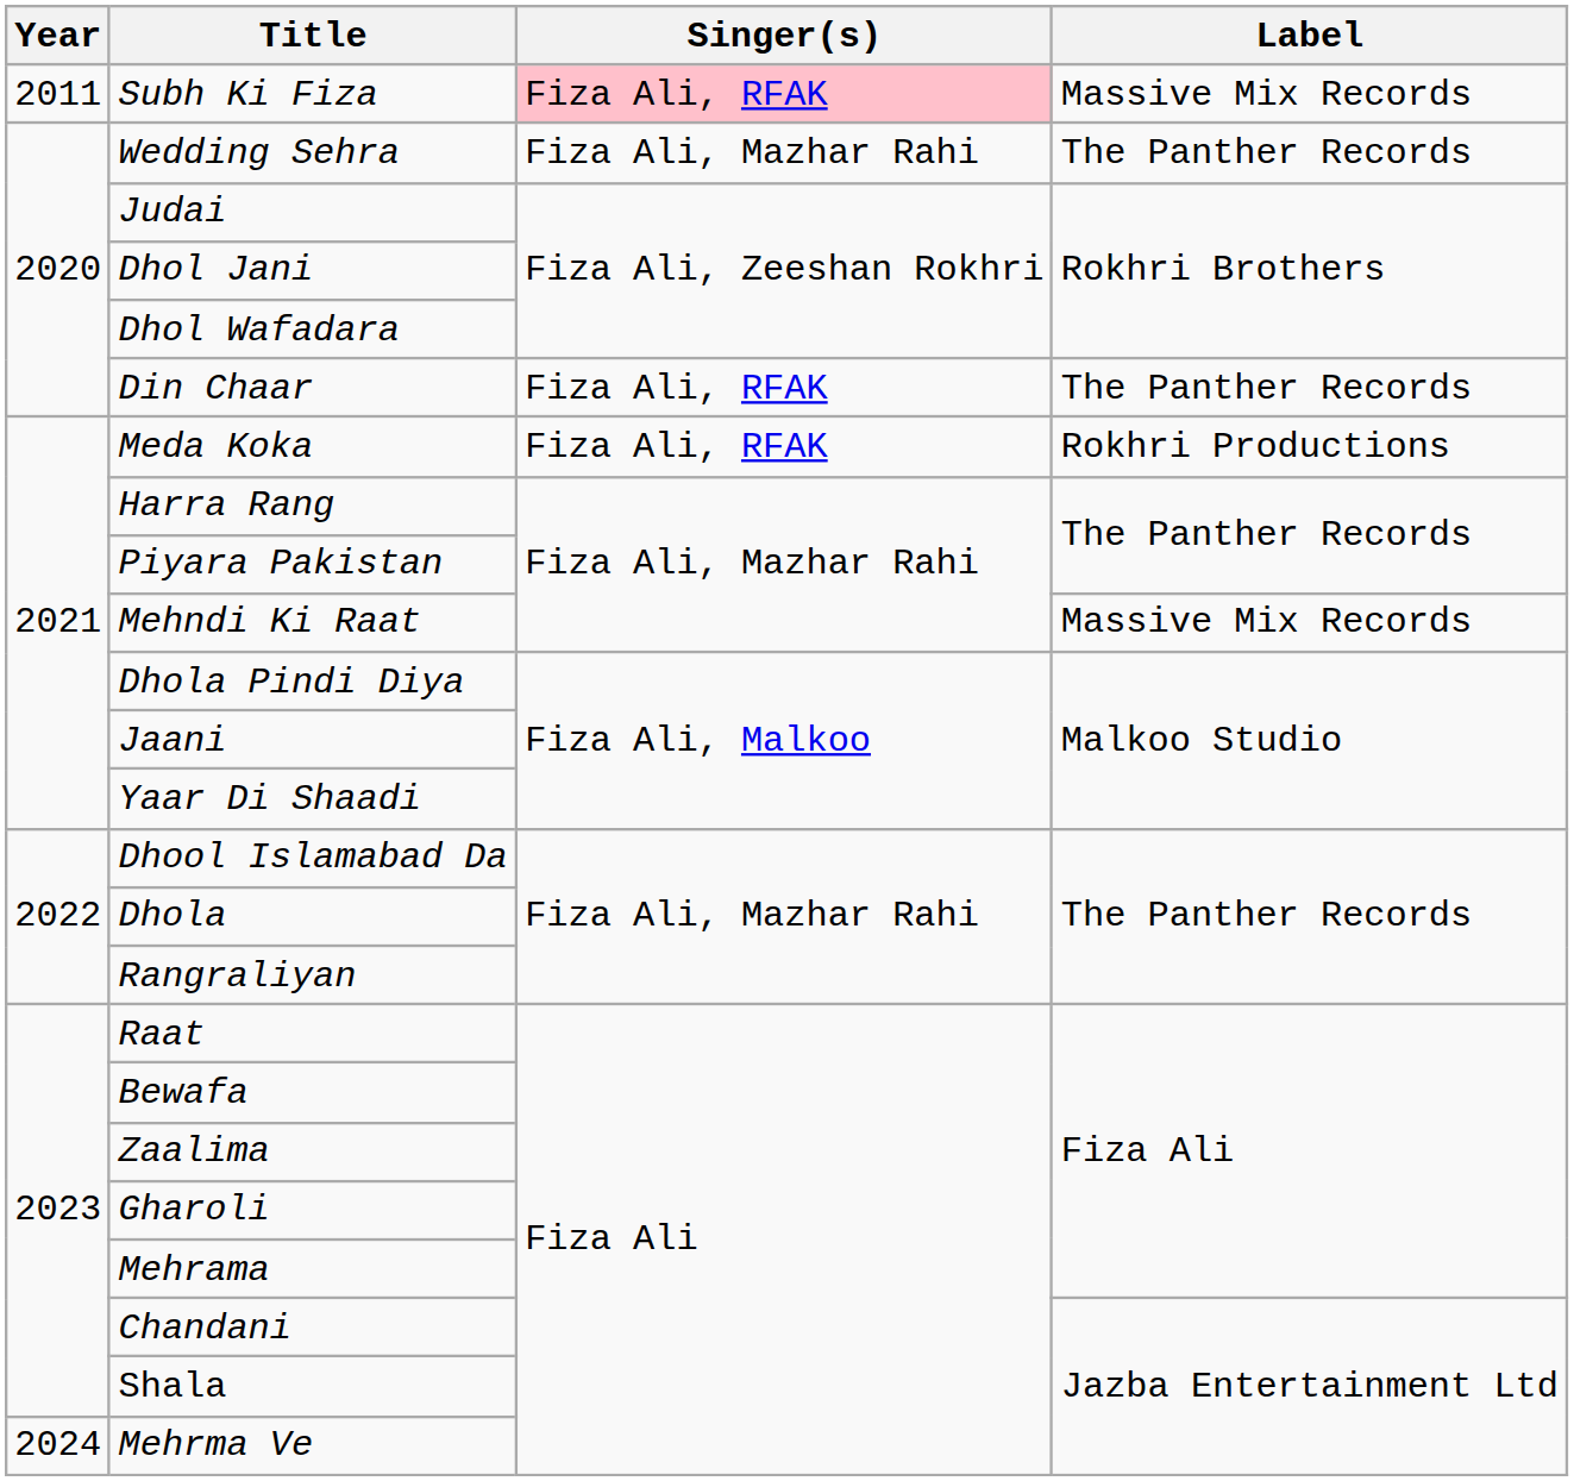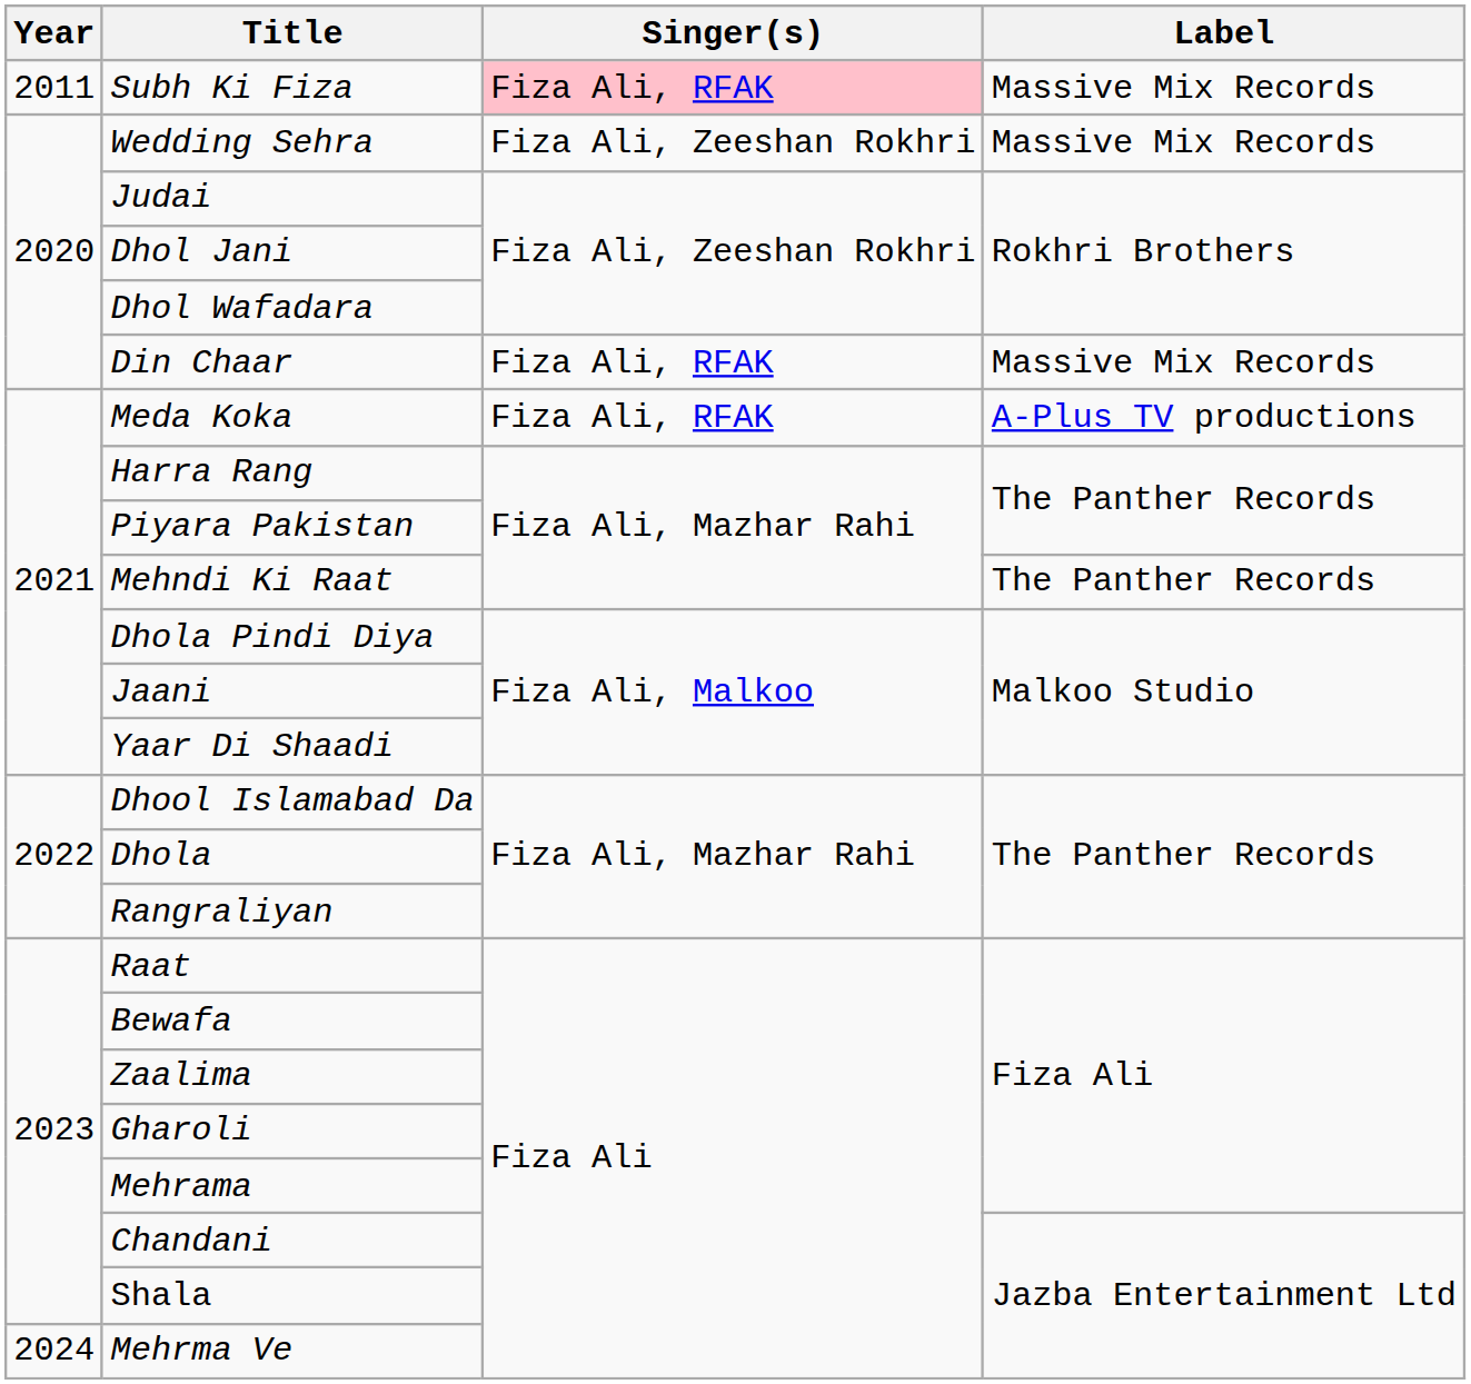 <table class="wikitable">
 <tr>
 <th>Year</th>
 <th>Title</th>
 <th>Singer(s)</th>
 <th>Label</th>
 </tr>
 <tr>
 <td>2011</td>
 <td><em>Subh Ki Fiza</em></td>
 <td style="background: pink;">Fiza Ali, <a href='#'>RFAK</a></td>
 <td>Massive Mix Records</td>
 </tr>
 <tr>
 <td rowspan="5">2020</td>
 <td><em>Wedding Sehra</em></td>
-<td>Fiza Ali, Mazhar Rahi</td>
-<td>The Panther Records</td>
+<td>Fiza Ali, Zeeshan Rokhri</td>
+<td>Massive Mix Records</td>
 </tr>
 <tr>
 <td><em>Judai</em></td>
 <td rowspan="3">Fiza Ali, Zeeshan Rokhri</td>
 <td rowspan="3">Rokhri Brothers</td>
 </tr>
 <tr>
 <td><em>Dhol Jani</em></td>
 </tr>
 <tr>
 <td><em>Dhol Wafadara</em></td>
 </tr>
 <tr>
 <td><em>Din Chaar</em></td>
 <td>Fiza Ali, <a href='#'>RFAK</a></td>
-<td>The Panther Records</td>
+<td>Massive Mix Records</td>
 </tr>
 <tr>
 <td rowspan="7">2021</td>
 <td><em>Meda Koka</em></td>
 <td>Fiza Ali, <a href='#'>RFAK</a></td>
-<td>Rokhri Productions</td>
+<td><a href='#'>A-Plus TV</a> productions</td>
 </tr>
 <tr>
 <td><em>Harra Rang</em></td>
 <td rowspan="3">Fiza Ali, Mazhar Rahi</td>
 <td rowspan="2">The Panther Records</td>
 </tr>
 <tr>
 <td><em>Piyara Pakistan</em></td>
 </tr>
 <tr>
 <td><em>Mehndi Ki Raat</em></td>
-<td>Massive Mix Records</td>
+<td>The Panther Records</td>
 </tr>
 <tr>
 <td><em>Dhola Pindi Diya</em></td>
 <td rowspan="3">Fiza Ali, <a href='#'>Malkoo</a></td>
 <td rowspan="3">Malkoo Studio</td>
 </tr>
 <tr>
 <td><em>Jaani</em></td>
 </tr>
 <tr>
 <td><em>Yaar Di Shaadi</em></td>
 </tr>
 <tr>
 <td rowspan="3">2022</td>
 <td><em>Dhool Islamabad Da</em></td>
 <td rowspan="3">Fiza Ali, Mazhar Rahi</td>
 <td rowspan="3">The Panther Records</td>
 </tr>
 <tr>
 <td><em>Dhola</em></td>
 </tr>
 <tr>
 <td><em>Rangraliyan</em></td>
 </tr>
 <tr>
 <td rowspan="7">2023</td>
 <td><em>Raat</em></td>
 <td rowspan="8">Fiza Ali</td>
 <td rowspan="5">Fiza Ali</td>
 </tr>
 <tr>
 <td><em>Bewafa</em></td>
 </tr>
 <tr>
 <td><em>Zaalima</em></td>
 </tr>
 <tr>
 <td><em>Gharoli</em></td>
 </tr>
 <tr>
 <td><em>Mehrama</em></td>
 </tr>
 <tr>
 <td><em>Chandani</em></td>
 <td rowspan="3">Jazba Entertainment Ltd</td>
 </tr>
 <tr>
 <td>Shala</td>
 </tr>
 <tr>
 <td>2024</td>
 <td><em>Mehrma Ve</td>
 </tr>
 </table>
